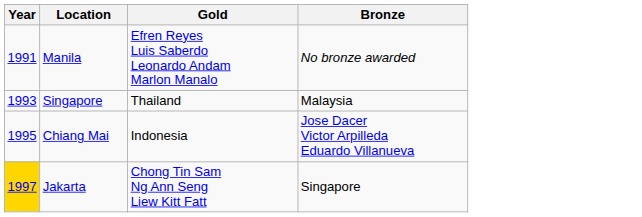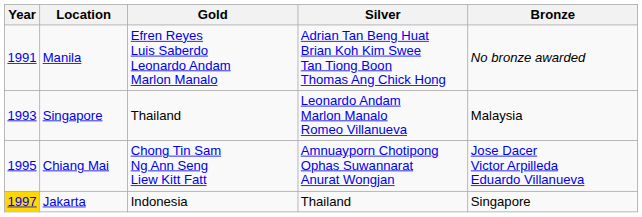 <table class="wikitable">
 <tr>
 <th>Year</th>
 <th width="100">Location</th>
 <th width="200">Gold</th>
+<th width="200">Silver</th>
 <th width="200">Bronze</th>
 </tr>
 <tr>
 <td><a href='#'>1991</a></td>
 <td> <a href='#'>Manila</a></td>
 <td> <a href='#'>Efren Reyes</a><br> <a href='#'>Luis Saberdo</a><br> <a href='#'>Leonardo Andam</a><br> <a href='#'>Marlon Manalo</a></td>
+<td> <a href='#'>Adrian Tan Beng Huat</a><br> <a href='#'>Brian Koh Kim Swee</a><br> <a href='#'>Tan Tiong Boon</a><br> <a href='#'>Thomas Ang Chick Hong</a></td>
 <td><em>No bronze awarded</em></td>
 </tr>
 <tr>
 <td><a href='#'>1993</a></td>
 <td> <a href='#'>Singapore</a></td>
 <td> Thailand</td>
+<td> <a href='#'>Leonardo Andam</a><br> <a href='#'>Marlon Manalo</a><br> <a href='#'>Romeo Villanueva</a></td>
 <td> Malaysia</td>
 </tr>
 <tr>
 <td><a href='#'>1995</a></td>
 <td> <a href='#'>Chiang Mai</a></td>
-<td> Indonesia</td>
+<td> <a href='#'>Chong Tin Sam</a><br> <a href='#'>Ng Ann Seng</a><br> <a href='#'>Liew Kitt Fatt</a></td>
+<td> <a href='#'>Amnuayporn Chotipong</a><br> <a href='#'>Ophas Suwannarat</a><br> <a href='#'>Anurat Wongjan</a></td>
 <td> <a href='#'>Jose Dacer</a><br> <a href='#'>Victor Arpilleda</a><br> <a href='#'>Eduardo Villanueva</a></td>
 </tr>
 <tr>
 <td style="background: gold;"><a href='#'>1997</a></td>
 <td> <a href='#'>Jakarta</a></td>
-<td> <a href='#'>Chong Tin Sam</a><br> <a href='#'>Ng Ann Seng</a><br> <a href='#'>Liew Kitt Fatt</a></td>
+<td> Indonesia</td>
+<td> Thailand</td>
 <td> Singapore</td>
 </tr>
 </table>
